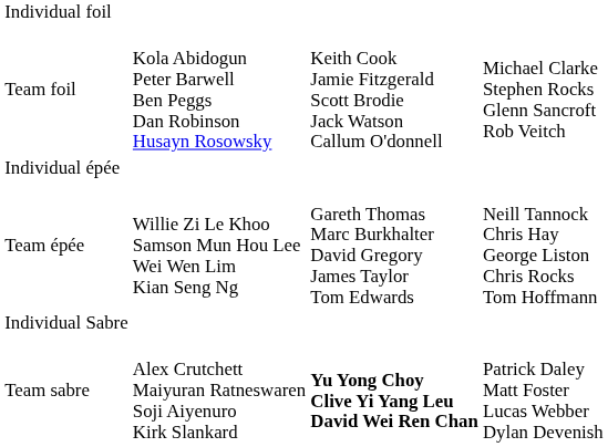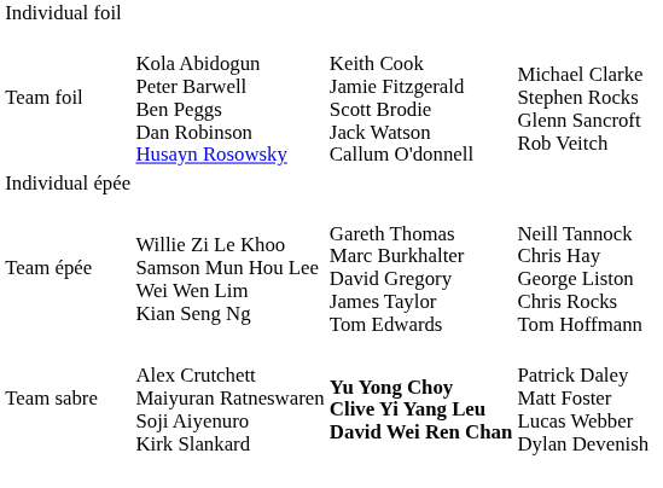 <table>
 <tr>
 <td>Individual foil</td>
 <td></td>
 <td></td>
 <td><br></td>
 </tr>
 <tr>
 <td>Team foil</td>
 <td><br>Kola Abidogun<br>Peter Barwell<br>Ben Peggs<br>Dan Robinson<br><a href='#'>Husayn Rosowsky</a></td>
 <td><br>Keith Cook<br>Jamie Fitzgerald<br>Scott Brodie<br>Jack Watson<br>Callum O'donnell</td>
 <td><br>Michael Clarke<br>Stephen Rocks<br>Glenn Sancroft<br>Rob Veitch</td>
 </tr>
 <tr>
 <td>Individual épée</td>
 <td></td>
 <td></td>
 <td><br></td>
 </tr>
 <tr>
 <td>Team épée</td>
 <td><br>Willie Zi Le Khoo<br>Samson Mun Hou Lee<br>Wei Wen Lim<br>Kian Seng Ng</td>
 <td><br>Gareth Thomas<br>Marc Burkhalter<br>David Gregory<br>James Taylor<br>Tom Edwards</td>
 <td><br>Neill Tannock<br>Chris Hay<br>George Liston<br>Chris Rocks<br>Tom Hoffmann</td>
 </tr>
 <tr>
-<td>Individual Sabre</td>
-<td></td>
-<td></td>
-<td><br></td>
-</tr>
-<tr>
 <td>Team sabre</td>
 <td><br>Alex Crutchett<br>Maiyuran Ratneswaren<br>Soji Aiyenuro<br>Kirk Slankard</td>
 <td><strong><br>Yu Yong Choy<br>Clive Yi Yang Leu<br>David Wei Ren Chan</strong></td>
 <td><br>Patrick Daley<br>Matt Foster<br>Lucas Webber<br>Dylan Devenish</td>
 </tr>
 <tr>
 </tr>
 </table>
